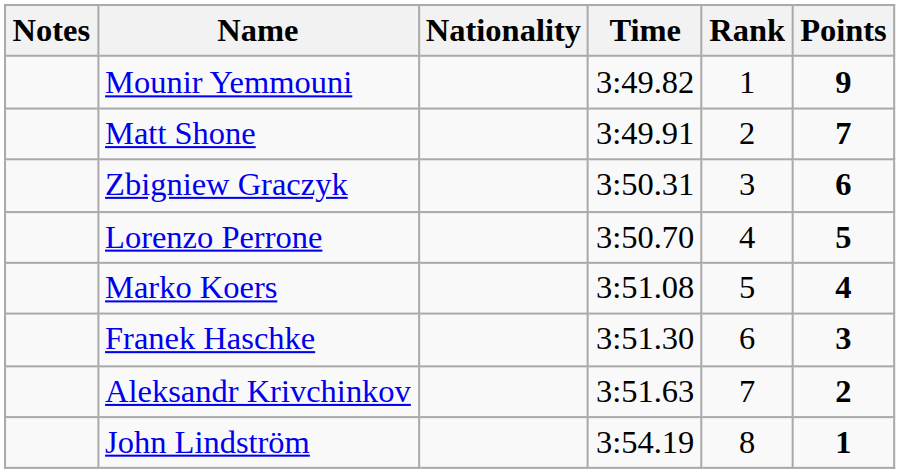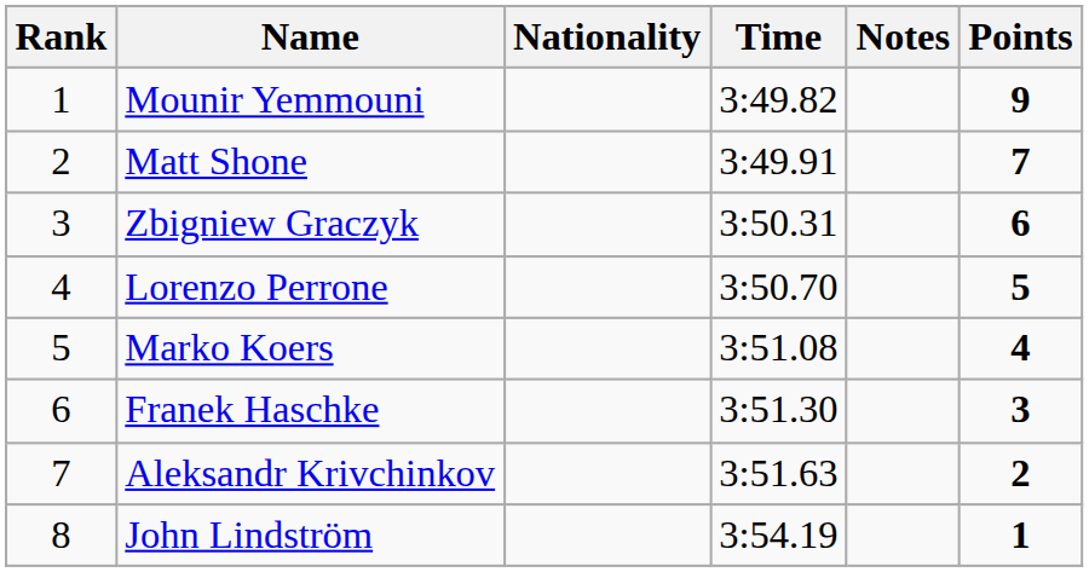 <table class="wikitable sortable" style="text-align:center">
 <tr>
-<th>Notes</th>
+<th>Rank</th>
 <th>Name</th>
 <th>Nationality</th>
 <th>Time</th>
-<th>Rank</th>
+<th>Notes</th>
 <th>Points</th>
 </tr>
 <tr>
-<td></td>
+<td>1</td>
 <td align=left><a href='#'>Mounir Yemmouni</a></td>
 <td align=left></td>
 <td>3:49.82</td>
-<td>1</td>
+<td></td>
 <td><strong>9</strong></td>
 </tr>
 <tr>
-<td></td>
+<td>2</td>
 <td align=left><a href='#'>Matt Shone</a></td>
 <td align=left></td>
 <td>3:49.91</td>
-<td>2</td>
+<td></td>
 <td><strong>7</strong></td>
 </tr>
 <tr>
-<td></td>
+<td>3</td>
 <td align=left><a href='#'>Zbigniew Graczyk</a></td>
 <td align=left></td>
 <td>3:50.31</td>
-<td>3</td>
+<td></td>
 <td><strong>6</strong></td>
 </tr>
 <tr>
-<td></td>
+<td>4</td>
 <td align=left><a href='#'>Lorenzo Perrone</a></td>
 <td align=left></td>
 <td>3:50.70</td>
-<td>4</td>
+<td></td>
 <td><strong>5</strong></td>
 </tr>
 <tr>
-<td></td>
+<td>5</td>
 <td align=left><a href='#'>Marko Koers</a></td>
 <td align=left></td>
 <td>3:51.08</td>
-<td>5</td>
+<td></td>
 <td><strong>4</strong></td>
 </tr>
 <tr>
-<td></td>
+<td>6</td>
 <td align=left><a href='#'>Franek Haschke</a></td>
 <td align=left></td>
 <td>3:51.30</td>
-<td>6</td>
+<td></td>
 <td><strong>3</strong></td>
 </tr>
 <tr>
-<td></td>
+<td>7</td>
 <td align=left><a href='#'>Aleksandr Krivchinkov</a></td>
 <td align=left></td>
 <td>3:51.63</td>
-<td>7</td>
+<td></td>
 <td><strong>2</strong></td>
 </tr>
 <tr>
-<td></td>
+<td>8</td>
 <td align=left><a href='#'>John Lindström</a></td>
 <td align=left></td>
 <td>3:54.19</td>
-<td>8</td>
+<td></td>
 <td><strong>1</strong></td>
 </tr>
 </table>
